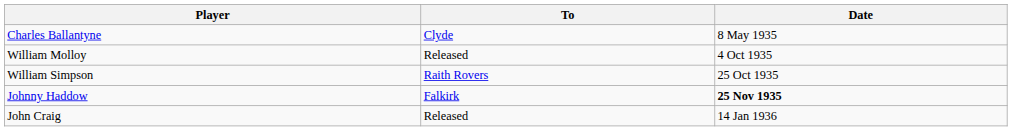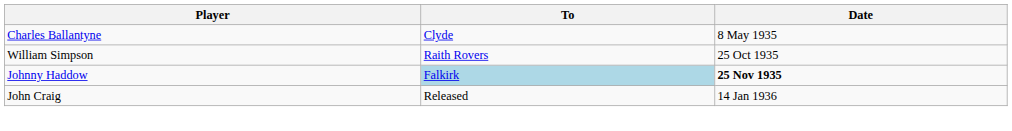 <table class="wikitable" style="text-align:center; font-size:95%;width:98%; text-align:left">
 <tr>
 <th>Player</th>
 <th>To</th>
 <th>Date</th>
 </tr>
 <tr>
 <td> <a href='#'>Charles Ballantyne</a></td>
 <td> <a href='#'>Clyde</a></td>
 <td>8 May 1935</td>
 </tr>
 <tr>
-<td> William Molloy</td>
-<td> Released</td>
-<td>4 Oct 1935</td>
-</tr>
-<tr>
 <td> William Simpson</td>
 <td> <a href='#'>Raith Rovers</a></td>
 <td>25 Oct 1935</td>
 </tr>
 <tr>
 <td> <a href='#'>Johnny Haddow</a></td>
-<td> <a href='#'>Falkirk</a></td>
+<td style="background: lightblue;"> <a href='#'>Falkirk</a></td>
 <td><strong>25 Nov 1935</strong></td>
 </tr>
 <tr>
 <td> John Craig</td>
 <td> Released</td>
 <td>14 Jan 1936</td>
 </tr>
 </table>
